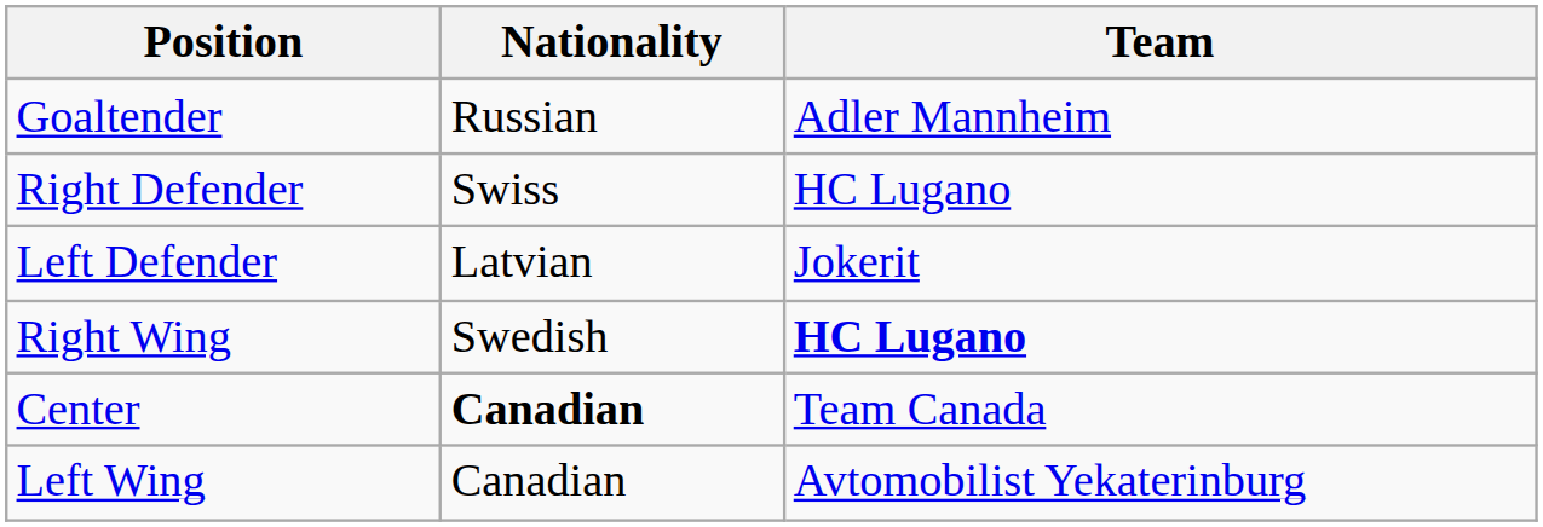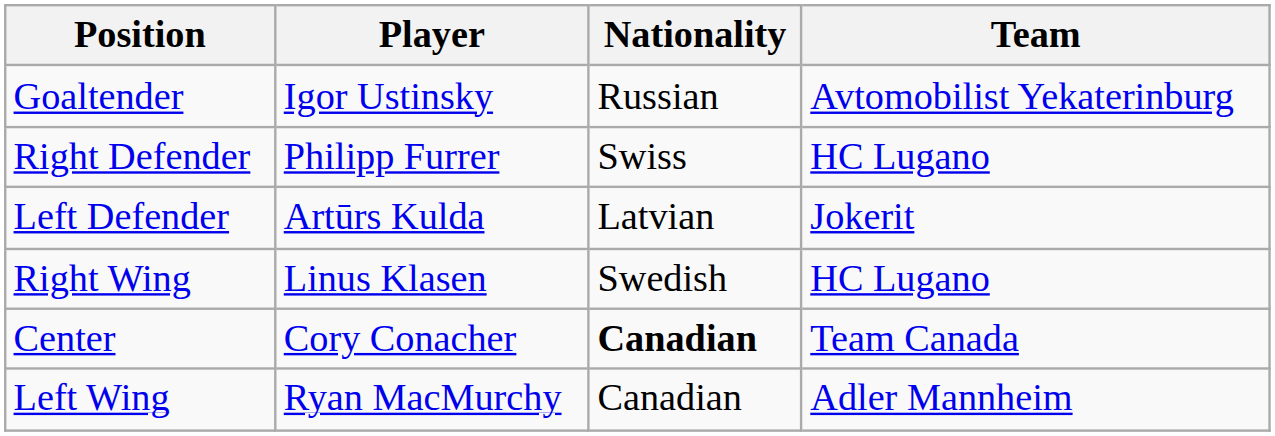 <table class="wikitable"  style="margin: 0 auto; width: 60%">
 <tr>
 <th align="center">Position</th>
+<th align="center">Player</th>
 <th align="center">Nationality</th>
 <th align="center">Team</th>
 </tr>
 <tr>
 <td><a href='#'>Goaltender</a></td>
+<td><a href='#'>Igor Ustinsky</a></td>
 <td> Russian</td>
-<td> <a href='#'>Adler Mannheim</a></td>
+<td> <a href='#'>Avtomobilist Yekaterinburg</a></td>
 </tr>
 <tr>
 <td><a href='#'>Right Defender</a></td>
+<td><a href='#'>Philipp Furrer</a></td>
 <td> Swiss</td>
 <td> <a href='#'>HC Lugano</a></td>
 </tr>
 <tr>
 <td><a href='#'>Left Defender</a></td>
+<td><a href='#'>Artūrs Kulda</a></td>
 <td> Latvian</td>
 <td> <a href='#'>Jokerit</a></td>
 </tr>
 <tr>
 <td><a href='#'>Right Wing</a></td>
+<td><a href='#'>Linus Klasen</a></td>
 <td> Swedish</td>
-<td><strong> <a href='#'>HC Lugano</a></strong></td>
+<td> <a href='#'>HC Lugano</a></td>
 </tr>
 <tr>
 <td><a href='#'>Center</a></td>
+<td><a href='#'>Cory Conacher</a></td>
 <td><strong> Canadian</strong></td>
 <td> <a href='#'>Team Canada</a></td>
 </tr>
 <tr>
 <td><a href='#'>Left Wing</a></td>
+<td><a href='#'>Ryan MacMurchy</a></td>
 <td> Canadian</td>
-<td> <a href='#'>Avtomobilist Yekaterinburg</a></td>
+<td> <a href='#'>Adler Mannheim</a></td>
 </tr>
 </table>
